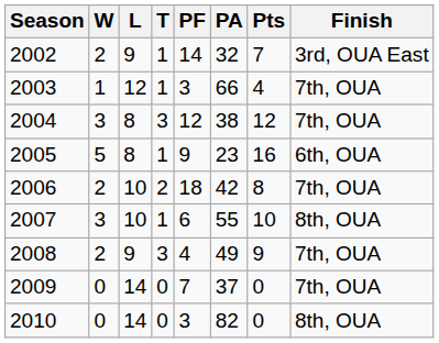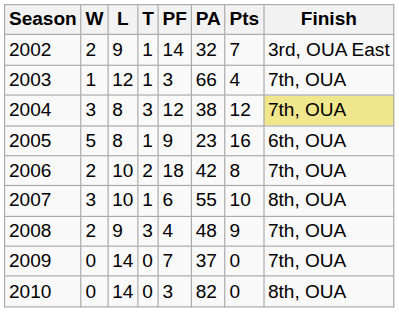 <table class="wikitable">
 <tr>
 <th>Season</th>
 <th>W</th>
 <th>L</th>
 <th>T</th>
 <th>PF</th>
 <th>PA</th>
 <th>Pts</th>
 <th>Finish</th>
 </tr>
 <tr>
 <td>2002</td>
 <td>2</td>
 <td>9</td>
 <td>1</td>
 <td>14</td>
 <td>32</td>
 <td>7</td>
 <td>3rd, OUA East</td>
 </tr>
 <tr>
 <td>2003</td>
 <td>1</td>
 <td>12</td>
 <td>1</td>
 <td>3</td>
 <td>66</td>
 <td>4</td>
 <td>7th, OUA</td>
 </tr>
 <tr>
 <td>2004</td>
 <td>3</td>
 <td>8</td>
 <td>3</td>
 <td>12</td>
 <td>38</td>
 <td>12</td>
-<td>7th, OUA</td>
+<td style="background: khaki;">7th, OUA</td>
 </tr>
 <tr>
 <td>2005</td>
 <td>5</td>
 <td>8</td>
 <td>1</td>
 <td>9</td>
 <td>23</td>
 <td>16</td>
 <td>6th, OUA</td>
 </tr>
 <tr>
 <td>2006</td>
 <td>2</td>
 <td>10</td>
 <td>2</td>
 <td>18</td>
 <td>42</td>
 <td>8</td>
 <td>7th, OUA</td>
 </tr>
 <tr>
 <td>2007</td>
 <td>3</td>
 <td>10</td>
 <td>1</td>
 <td>6</td>
 <td>55</td>
 <td>10</td>
 <td>8th, OUA</td>
 </tr>
 <tr>
 <td>2008</td>
 <td>2</td>
 <td>9</td>
 <td>3</td>
 <td>4</td>
-<td>49</td>
+<td>48</td>
 <td>9</td>
 <td>7th, OUA</td>
 </tr>
 <tr>
 <td>2009</td>
 <td>0</td>
 <td>14</td>
 <td>0</td>
 <td>7</td>
 <td>37</td>
 <td>0</td>
 <td>7th, OUA</td>
 </tr>
 <tr>
 <td>2010</td>
 <td>0</td>
 <td>14</td>
 <td>0</td>
 <td>3</td>
 <td>82</td>
 <td>0</td>
 <td>8th, OUA</td>
 </tr>
 </table>
